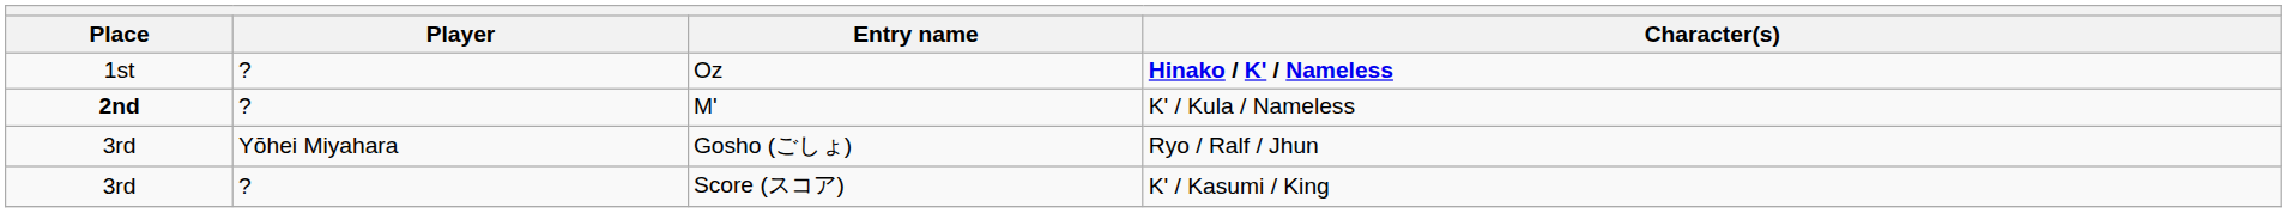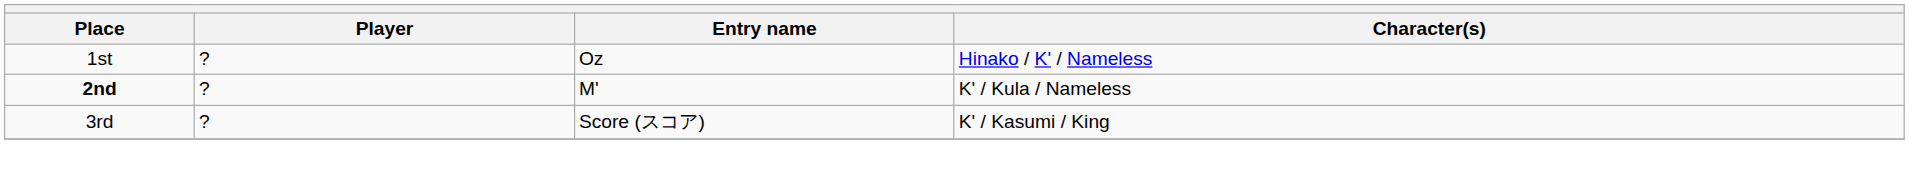 <table class="wikitable" width=100%>
 <tr>
 <th colspan=4></th>
 </tr>
 <tr>
 <th width=10%>Place</th>
 <th width=20%>Player</th>
 <th width=20%>Entry name</th>
 <th width=50%>Character(s)</th>
 </tr>
 <tr>
 <td align=center>1st</td>
 <td>?</td>
 <td>Oz</td>
-<td><strong><a href='#'>Hinako</a> / <a href='#'>K'</a> / <a href='#'>Nameless</a></strong></td>
+<td><a href='#'>Hinako</a> / <a href='#'>K'</a> / <a href='#'>Nameless</a></td>
 </tr>
 <tr>
 <td align=center><strong>2nd</strong></td>
 <td>?</td>
 <td>M'</td>
 <td>K' / Kula / Nameless</td>
-</tr>
-<tr>
-<td align=center>3rd</td>
-<td>Yōhei Miyahara</td>
-<td>Gosho (ごしょ)</td>
-<td>Ryo / Ralf / Jhun</td>
 </tr>
 <tr>
 <td align=center>3rd</td>
 <td>?</td>
 <td>Score (スコア)</td>
 <td>K' / Kasumi / King</td>
 </tr>
 <tr>
 </tr>
 </table>
